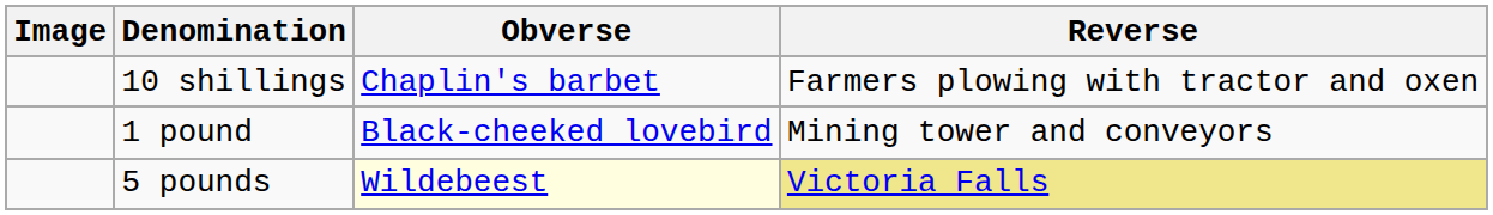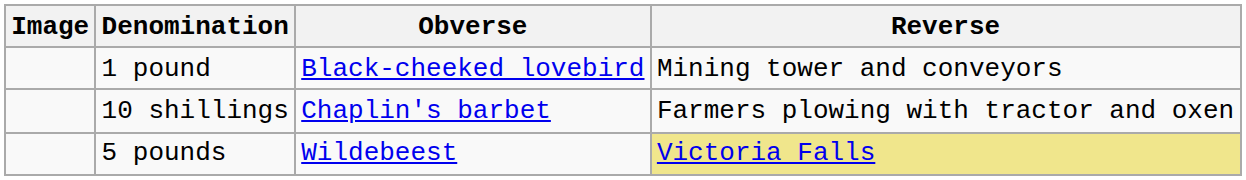 <table class="wikitable">
 <tr>
 <th>Image</th>
 <th>Denomination</th>
 <th>Obverse</th>
 <th>Reverse</th>
 </tr>
 <tr>
 <td align="center"></td>
+<td>1 pound</td>
+<td><a href='#'>Black-cheeked lovebird</a></td>
+<td>Mining tower and conveyors</td>
+</tr>
+<tr>
+<td align="center"></td>
 <td>10 shillings</td>
 <td><a href='#'>Chaplin's barbet</a></td>
 <td>Farmers plowing with tractor and oxen</td>
 </tr>
 <tr>
 <td align="center"></td>
-<td>1 pound</td>
-<td><a href='#'>Black-cheeked lovebird</a></td>
-<td>Mining tower and conveyors</td>
-</tr>
-<tr>
-<td align="center"></td>
 <td>5 pounds</td>
-<td style="background: lightyellow;"><a href='#'>Wildebeest</a></td>
+<td><a href='#'>Wildebeest</a></td>
 <td style="background: khaki;"><a href='#'>Victoria Falls</a></td>
 </tr>
 </table>
